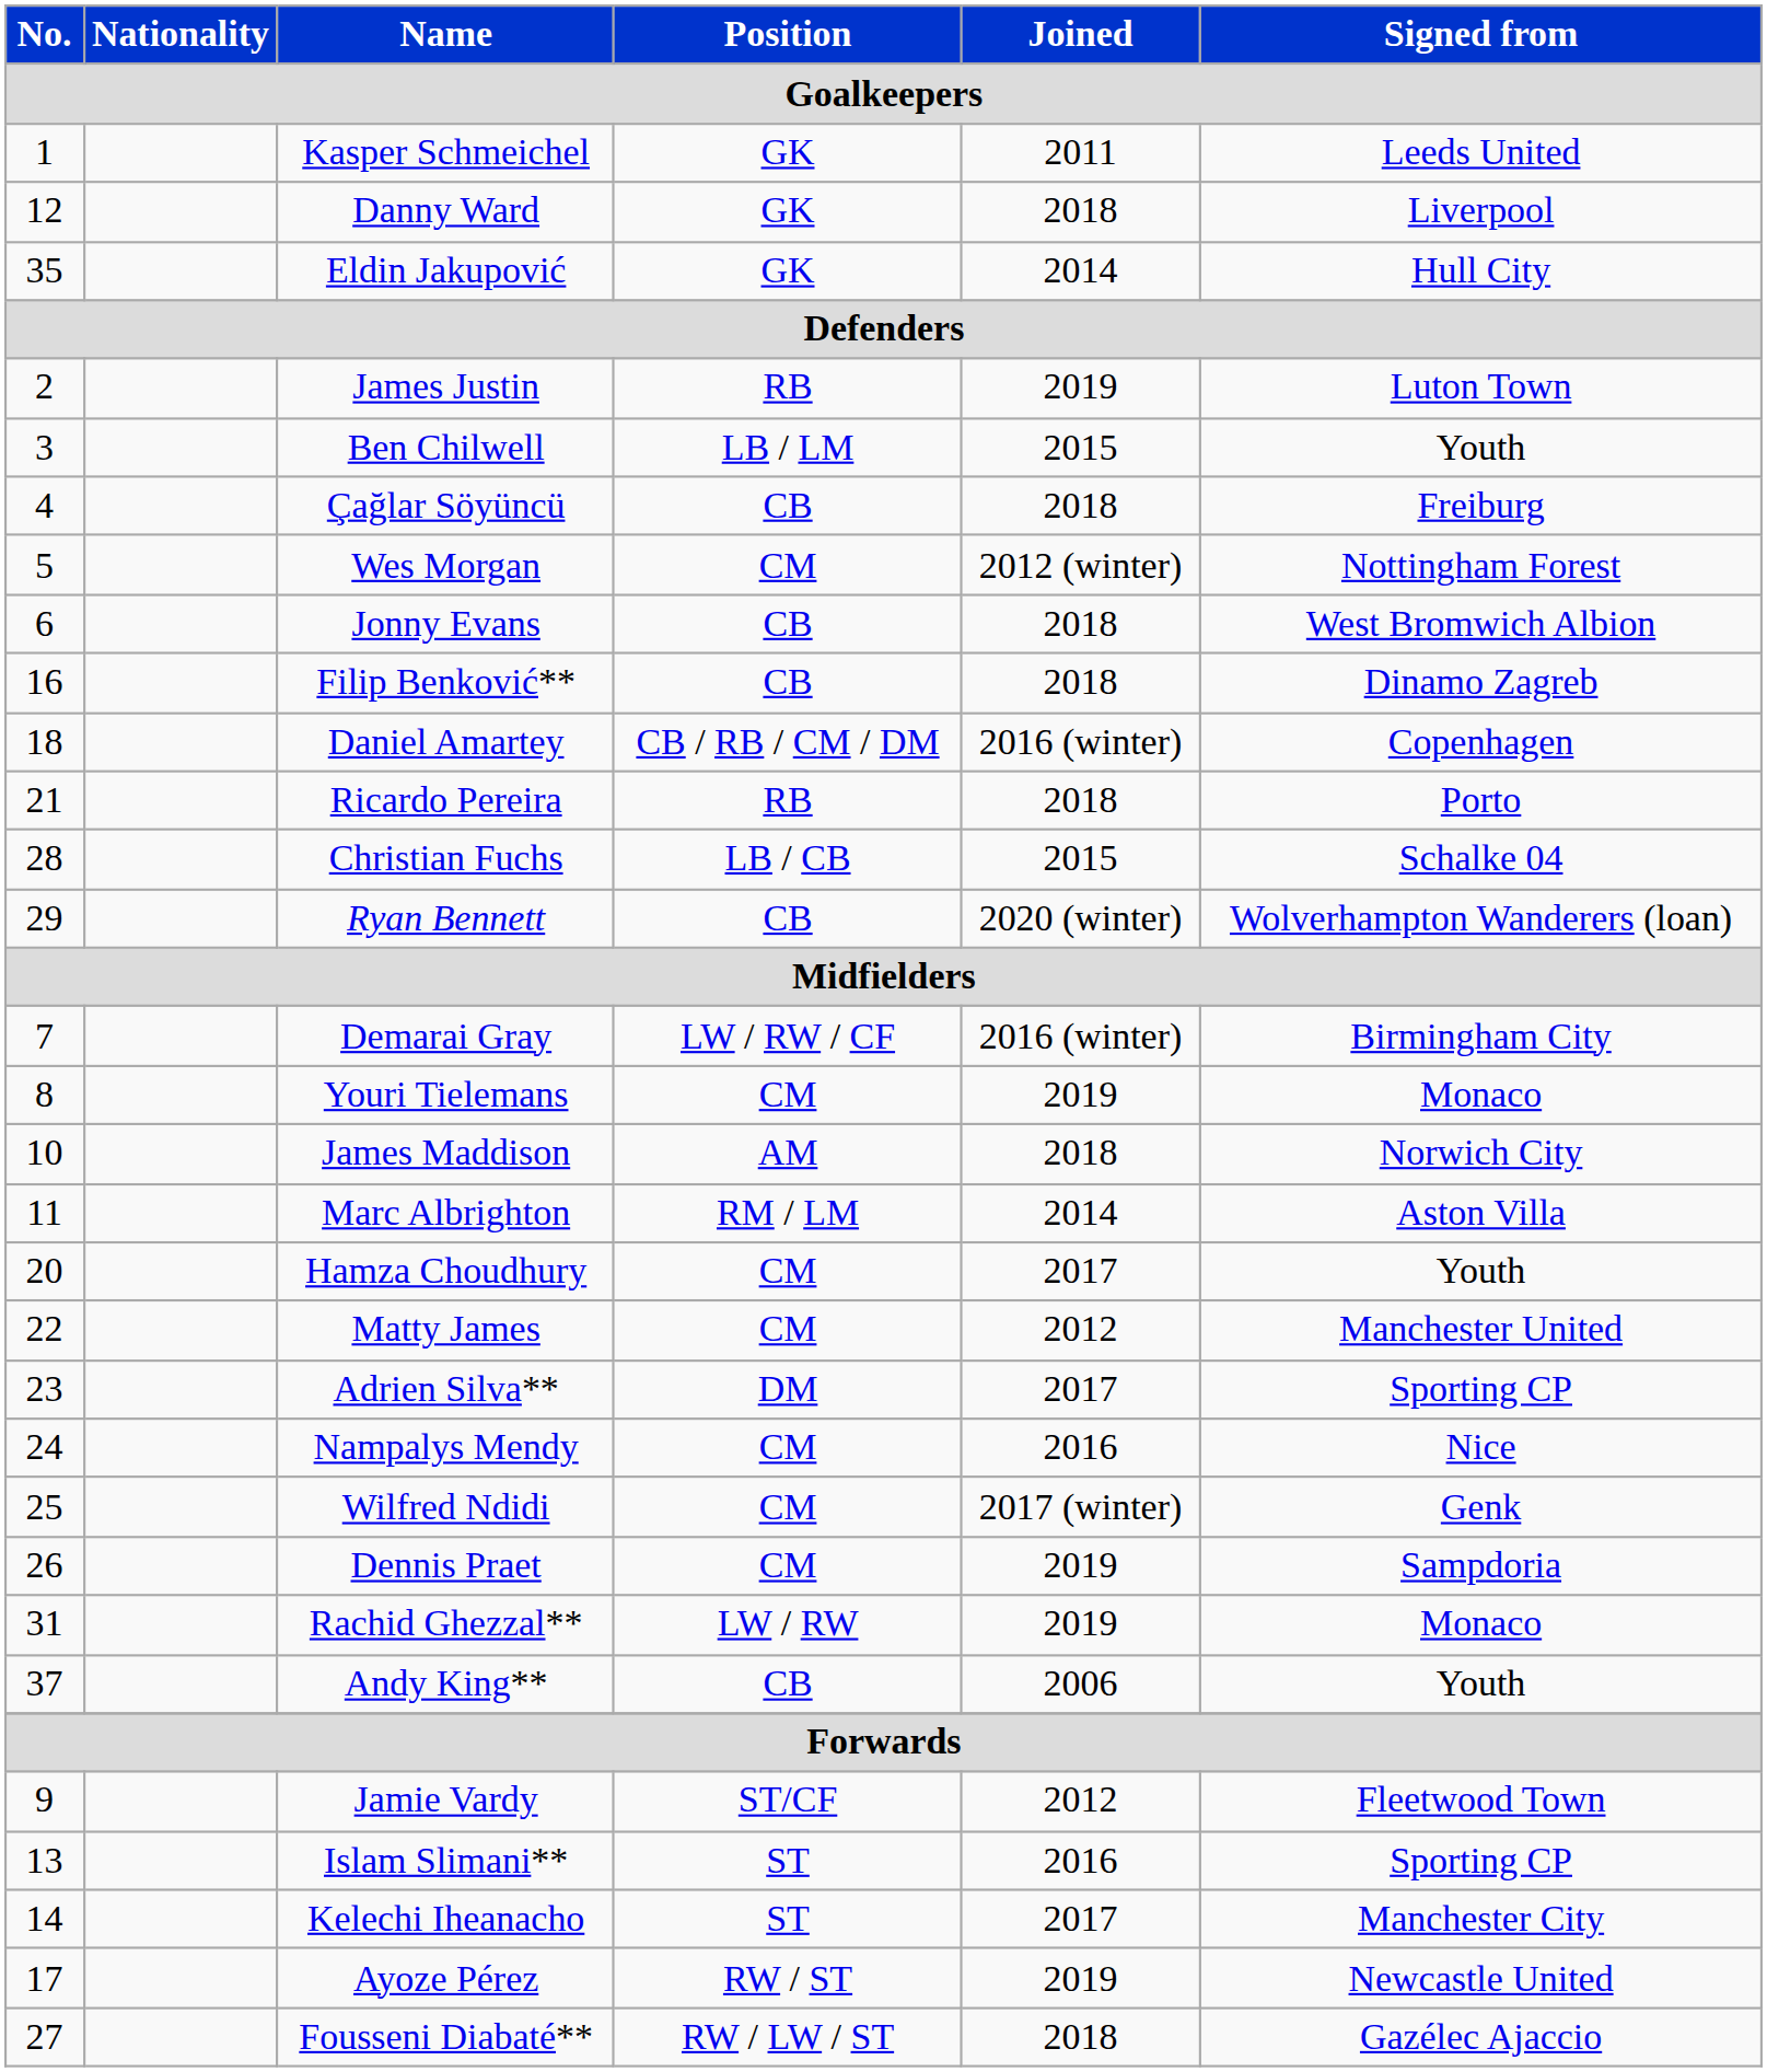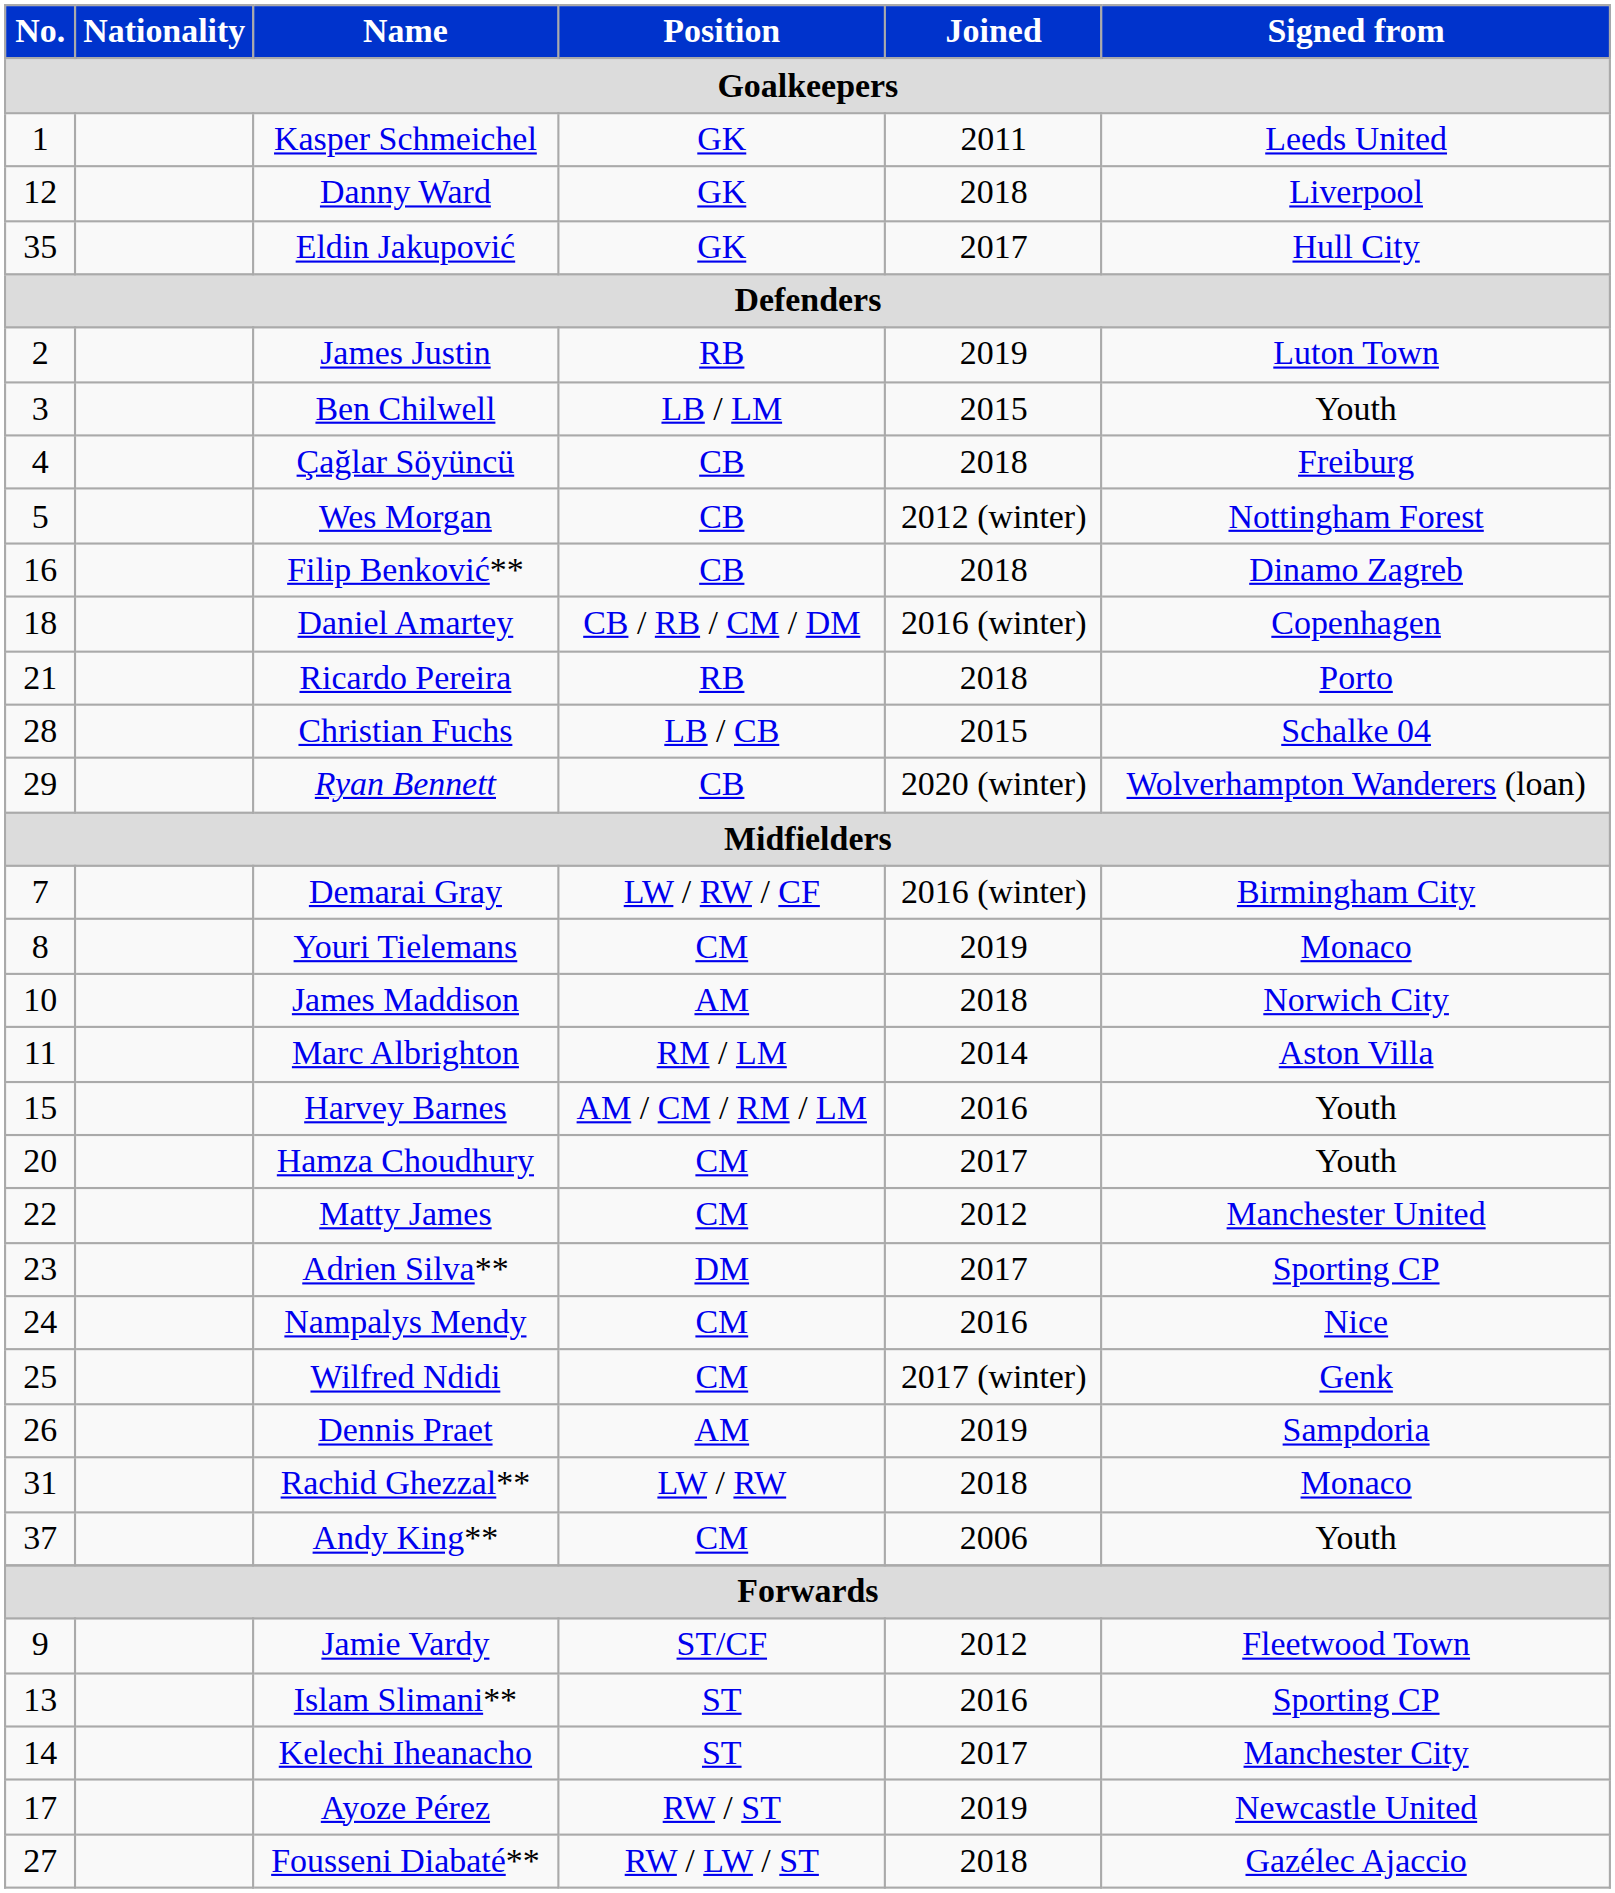 <table class="wikitable" style="text-align:center; width:60%">
 <tr>
 <th style="background:#03c;color:white">No.</th>
 <th style="background:#03c;color:white;width:55px">Nationality</th>
 <th style="background:#03c;color:white">Name</th>
 <th style="background:#03c;color:white">Position</th>
 <th style="background:#03c;color:white">Joined</th>
 <th style="background:#03c;color:white">Signed from</th>
 </tr>
 <tr>
 <th colspan="6" style="background:#DCDCDC">Goalkeepers</th>
 </tr>
 <tr>
 <td>1</td>
 <td></td>
 <td><a href='#'>Kasper Schmeichel</a></td>
 <td><a href='#'>GK</a></td>
 <td>2011</td>
 <td> <a href='#'>Leeds United</a></td>
 </tr>
 <tr>
 <td>12</td>
 <td></td>
 <td><a href='#'>Danny Ward</a></td>
 <td><a href='#'>GK</a></td>
 <td>2018</td>
 <td> <a href='#'>Liverpool</a></td>
 </tr>
 <tr>
 <td>35</td>
 <td></td>
 <td><a href='#'>Eldin Jakupović</a></td>
 <td><a href='#'>GK</a></td>
-<td>2014</td>
+<td>2017</td>
 <td> <a href='#'>Hull City</a></td>
 </tr>
 <tr>
 <th colspan="6" style="background:#DCDCDC">Defenders</th>
 </tr>
 <tr>
 <td>2</td>
 <td></td>
 <td><a href='#'>James Justin</a></td>
 <td><a href='#'>RB</a></td>
 <td>2019</td>
 <td> <a href='#'>Luton Town</a></td>
 </tr>
 <tr>
 <td>3</td>
 <td></td>
 <td><a href='#'>Ben Chilwell</a></td>
 <td><a href='#'>LB</a> / <a href='#'>LM</a></td>
 <td>2015</td>
 <td>Youth</td>
 </tr>
 <tr>
 <td>4</td>
 <td></td>
 <td><a href='#'>Çağlar Söyüncü</a></td>
 <td><a href='#'>CB</a></td>
 <td>2018</td>
 <td> <a href='#'>Freiburg</a></td>
 </tr>
 <tr>
 <td>5</td>
 <td></td>
 <td><a href='#'>Wes Morgan</a></td>
-<td><a href='#'>CM</a></td>
+<td><a href='#'>CB</a></td>
 <td>2012 (winter)</td>
 <td> <a href='#'>Nottingham Forest</a></td>
-</tr>
-<tr>
-<td>6</td>
-<td></td>
-<td><a href='#'>Jonny Evans</a></td>
-<td><a href='#'>CB</a></td>
-<td>2018</td>
-<td> <a href='#'>West Bromwich Albion</a></td>
 </tr>
 <tr>
 <td>16</td>
 <td></td>
 <td><a href='#'>Filip Benković</a>**</td>
 <td><a href='#'>CB</a></td>
 <td>2018</td>
 <td> <a href='#'>Dinamo Zagreb</a></td>
 </tr>
 <tr>
 <td>18</td>
 <td></td>
 <td><a href='#'>Daniel Amartey</a></td>
 <td><a href='#'>CB</a> / <a href='#'>RB</a> / <a href='#'>CM</a> / <a href='#'>DM</a></td>
 <td>2016 (winter)</td>
 <td> <a href='#'>Copenhagen</a></td>
 </tr>
 <tr>
 <td>21</td>
 <td></td>
 <td><a href='#'>Ricardo Pereira</a></td>
 <td><a href='#'>RB</a></td>
 <td>2018</td>
 <td> <a href='#'>Porto</a></td>
 </tr>
 <tr>
 <td>28</td>
 <td></td>
 <td><a href='#'>Christian Fuchs</a></td>
 <td><a href='#'>LB</a> / <a href='#'>CB</a></td>
 <td>2015</td>
 <td> <a href='#'>Schalke 04</a></td>
 </tr>
 <tr>
 <td>29</td>
 <td></td>
 <td><em><a href='#'>Ryan Bennett</a></em></td>
 <td><a href='#'>CB</a></td>
 <td>2020 (winter)</td>
 <td> <a href='#'>Wolverhampton Wanderers</a> (loan)</td>
 </tr>
 <tr>
 <th colspan="6" style="background:#DCDCDC">Midfielders</th>
 </tr>
 <tr>
 <td>7</td>
 <td></td>
 <td><a href='#'>Demarai Gray</a></td>
 <td><a href='#'>LW</a> / <a href='#'>RW</a> / <a href='#'>CF</a></td>
 <td>2016 (winter)</td>
 <td> <a href='#'>Birmingham City</a></td>
 </tr>
 <tr>
 <td>8</td>
 <td></td>
 <td><a href='#'>Youri Tielemans</a></td>
 <td><a href='#'>CM</a></td>
 <td>2019</td>
 <td> <a href='#'>Monaco</a></td>
 </tr>
 <tr>
 <td>10</td>
 <td></td>
 <td><a href='#'>James Maddison</a></td>
 <td><a href='#'>AM</a></td>
 <td>2018</td>
 <td> <a href='#'>Norwich City</a></td>
 </tr>
 <tr>
 <td>11</td>
 <td></td>
 <td><a href='#'>Marc Albrighton</a></td>
 <td><a href='#'>RM</a> / <a href='#'>LM</a></td>
 <td>2014</td>
 <td> <a href='#'>Aston Villa</a></td>
 </tr>
 <tr>
+<td>15</td>
+<td></td>
+<td><a href='#'>Harvey Barnes</a></td>
+<td><a href='#'>AM</a> / <a href='#'>CM</a> / <a href='#'>RM</a> / <a href='#'>LM</a></td>
+<td>2016</td>
+<td>Youth</td>
+</tr>
+<tr>
 <td>20</td>
 <td></td>
 <td><a href='#'>Hamza Choudhury</a></td>
 <td><a href='#'>CM</a></td>
 <td>2017</td>
 <td>Youth</td>
 </tr>
 <tr>
 <td>22</td>
 <td></td>
 <td><a href='#'>Matty James</a></td>
 <td><a href='#'>CM</a></td>
 <td>2012</td>
 <td> <a href='#'>Manchester United</a></td>
 </tr>
 <tr>
 <td>23</td>
 <td></td>
 <td><a href='#'>Adrien Silva</a>**</td>
 <td><a href='#'>DM</a></td>
 <td>2017</td>
 <td> <a href='#'>Sporting CP</a></td>
 </tr>
 <tr>
 <td>24</td>
 <td></td>
 <td><a href='#'>Nampalys Mendy</a></td>
 <td><a href='#'>CM</a></td>
 <td>2016</td>
 <td> <a href='#'>Nice</a></td>
 </tr>
 <tr>
 <td>25</td>
 <td></td>
 <td><a href='#'>Wilfred Ndidi</a></td>
 <td><a href='#'>CM</a></td>
 <td>2017 (winter)</td>
 <td> <a href='#'>Genk</a></td>
 </tr>
 <tr>
 <td>26</td>
 <td></td>
 <td><a href='#'>Dennis Praet</a></td>
-<td><a href='#'>CM</a></td>
+<td><a href='#'>AM</a></td>
 <td>2019</td>
 <td> <a href='#'>Sampdoria</a></td>
 </tr>
 <tr>
 <td>31</td>
 <td></td>
 <td><a href='#'>Rachid Ghezzal</a>**</td>
 <td><a href='#'>LW</a> / <a href='#'>RW</a></td>
-<td>2019</td>
+<td>2018</td>
 <td> <a href='#'>Monaco</a></td>
 </tr>
 <tr>
 <td>37</td>
 <td></td>
 <td><a href='#'>Andy King</a>**</td>
-<td><a href='#'>CB</a></td>
+<td><a href='#'>CM</a></td>
 <td>2006</td>
 <td>Youth</td>
 </tr>
 <tr>
 </tr>
 <tr>
 <th colspan="6" style="background:#DCDCDC">Forwards</th>
 </tr>
 <tr>
 <td>9</td>
 <td></td>
 <td><a href='#'>Jamie Vardy</a></td>
 <td><a href='#'>ST/CF</a></td>
 <td>2012</td>
 <td> <a href='#'>Fleetwood Town</a></td>
 </tr>
 <tr>
 <td>13</td>
 <td></td>
 <td><a href='#'>Islam Slimani</a>**</td>
 <td><a href='#'>ST</a></td>
 <td>2016</td>
 <td> <a href='#'>Sporting CP</a></td>
 </tr>
 <tr>
 <td>14</td>
 <td></td>
 <td><a href='#'>Kelechi Iheanacho</a></td>
 <td><a href='#'>ST</a></td>
 <td>2017</td>
 <td> <a href='#'>Manchester City</a></td>
 </tr>
 <tr>
 <td>17</td>
 <td></td>
 <td><a href='#'>Ayoze Pérez</a></td>
 <td><a href='#'>RW</a> / <a href='#'>ST</a></td>
 <td>2019</td>
 <td> <a href='#'>Newcastle United</a></td>
 </tr>
 <tr>
 <td>27</td>
 <td></td>
 <td><a href='#'>Fousseni Diabaté</a>**</td>
 <td><a href='#'>RW</a> / <a href='#'>LW</a> / <a href='#'>ST</a></td>
 <td>2018</td>
 <td> <a href='#'>Gazélec Ajaccio</a></td>
 </tr>
 </table>
